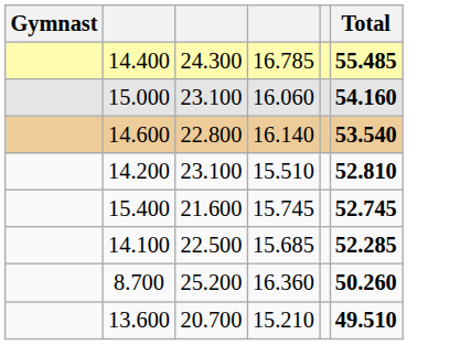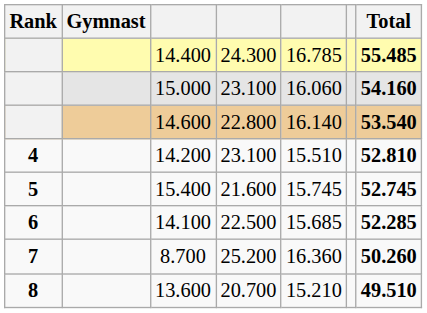 <table class="wikitable sortable" style="text-align:center; font-size:95%">
 <tr>
+<th>Rank</th>
 <th>Gymnast</th>
 <th><small></small></th>
 <th><small></small></th>
 <th><small></small></th>
 <th><small></small></th>
 <th>Total</th>
 </tr>
 <tr style="background:#fffcaf;">
+<th scope=row style="text-align:center"></th>
 <td align=left></td>
 <td>14.400</td>
 <td>24.300</td>
 <td>16.785</td>
 <td></td>
 <td><strong>55.485 </strong></td>
 </tr>
 <tr style="background:#e5e5e5;">
+<th scope=row style="text-align:center"></th>
 <td align=left></td>
 <td>15.000</td>
 <td>23.100</td>
 <td>16.060</td>
 <td></td>
 <td><strong>54.160</strong></td>
 </tr>
 <tr style="background:#ec9;">
+<th scope=row style="text-align:center"></th>
 <td align=left></td>
 <td>14.600</td>
 <td>22.800</td>
 <td>16.140</td>
 <td></td>
 <td><strong>53.540</strong></td>
 </tr>
 <tr>
+<td><strong>4</strong></td>
 <td align=left></td>
 <td>14.200</td>
 <td>23.100</td>
 <td>15.510</td>
 <td></td>
 <td><strong>52.810</strong></td>
 </tr>
 <tr>
+<td><strong>5</strong></td>
 <td align=left></td>
 <td>15.400</td>
 <td>21.600</td>
 <td>15.745</td>
 <td></td>
 <td><strong>52.745</strong></td>
 </tr>
 <tr>
+<td><strong>6</strong></td>
 <td align=left></td>
 <td>14.100</td>
 <td>22.500</td>
 <td>15.685</td>
 <td></td>
 <td><strong>52.285</strong></td>
 </tr>
 <tr>
+<td><strong>7</strong></td>
 <td align=left></td>
 <td>8.700</td>
 <td>25.200</td>
 <td>16.360</td>
 <td></td>
 <td><strong>50.260</strong></td>
 </tr>
 <tr>
+<td><strong>8</strong></td>
 <td align=left></td>
 <td>13.600</td>
 <td>20.700</td>
 <td>15.210</td>
 <td></td>
 <td><strong>49.510</strong></td>
 </tr>
 </table>
